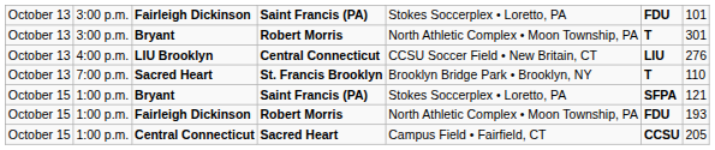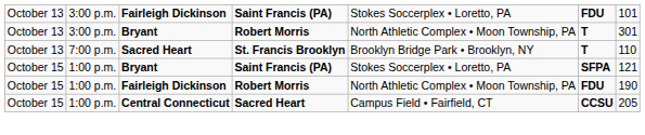 <table class="wikitable" style="font-size:95%;">
 <tr>
 <td>October 13</td>
 <td>3:00 p.m.</td>
 <td><strong>Fairleigh Dickinson</strong></td>
 <td><strong>Saint Francis (PA)</strong></td>
 <td>Stokes Soccerplex • Loretto, PA</td>
 <td><strong>FDU</strong> </td>
 <td>101</td>
 </tr>
 <tr>
 <td>October 13</td>
 <td>3:00 p.m.</td>
 <td><strong>Bryant</strong></td>
 <td><strong>Robert Morris</strong></td>
 <td>North Athletic Complex • Moon Township, PA</td>
 <td><strong>T</strong> </td>
 <td>301</td>
-</tr>
-<tr>
-<td>October 13</td>
-<td>4:00 p.m.</td>
-<td><strong>LIU Brooklyn</strong></td>
-<td><strong>Central Connecticut</strong></td>
-<td>CCSU Soccer Field • New Britain, CT</td>
-<td><strong>LIU</strong> </td>
-<td>276</td>
 </tr>
 <tr>
 <td>October 13</td>
 <td>7:00 p.m.</td>
 <td><strong>Sacred Heart</strong></td>
 <td><strong>St. Francis Brooklyn</strong></td>
 <td>Brooklyn Bridge Park • Brooklyn, NY</td>
 <td><strong>T</strong> </td>
 <td>110</td>
 </tr>
 <tr>
 <td>October 15</td>
 <td>1:00 p.m.</td>
 <td><strong>Bryant</strong></td>
 <td><strong>Saint Francis (PA)</strong></td>
 <td>Stokes Soccerplex • Loretto, PA</td>
 <td><strong>SFPA</strong> </td>
 <td>121</td>
 </tr>
 <tr>
 <td>October 15</td>
 <td>1:00 p.m.</td>
 <td><strong>Fairleigh Dickinson</strong></td>
 <td><strong>Robert Morris</strong></td>
 <td>North Athletic Complex • Moon Township, PA</td>
 <td><strong>FDU</strong> </td>
-<td>193</td>
+<td>190</td>
 </tr>
 <tr>
 <td>October 15</td>
 <td>1:00 p.m.</td>
 <td><strong>Central Connecticut</strong></td>
 <td><strong>Sacred Heart</strong></td>
 <td>Campus Field • Fairfield, CT</td>
 <td><strong>CCSU</strong> </td>
 <td>205</td>
 </tr>
 </table>
